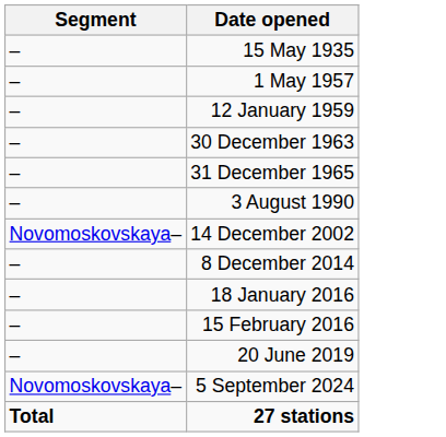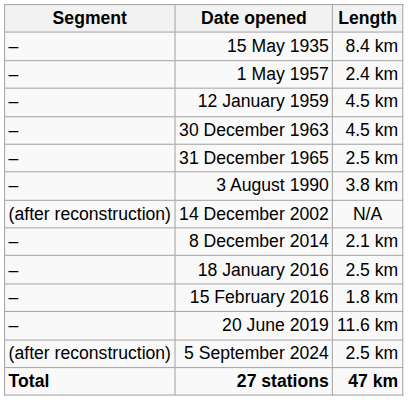 <table class="wikitable" style="border-collapse: collapse; text-align: right;">
 <tr>
 <th>Segment</th>
 <th>Date opened</th>
+<th>Length</th>
 </tr>
 <tr>
 <td style="text-align: left;">–</td>
 <td>15 May 1935</td>
+<td>8.4 km</td>
 </tr>
 <tr>
 <td style="text-align: left;">–</td>
 <td>1 May 1957</td>
+<td>2.4 km</td>
 </tr>
 <tr>
 <td style="text-align: left;">–</td>
 <td>12 January 1959</td>
+<td>4.5 km</td>
 </tr>
 <tr>
 <td style="text-align: left;">–</td>
 <td>30 December 1963</td>
+<td>4.5 km</td>
 </tr>
 <tr>
 <td style="text-align: left;">–</td>
 <td>31 December 1965</td>
+<td>2.5 km</td>
 </tr>
 <tr>
 <td style="text-align: left;">–</td>
 <td>3 August 1990</td>
+<td>3.8 km</td>
 </tr>
 <tr>
-<td style="text-align: left;"><a href='#'>Novomoskovskaya</a>–</td>
+<td style="text-align: left;"> (after reconstruction)</td>
 <td>14 December 2002</td>
+<td align="center">N/A</td>
 </tr>
 <tr>
 <td style="text-align: left;">–</td>
 <td>8 December 2014</td>
+<td>2.1 km</td>
 </tr>
 <tr>
 <td style="text-align: left;">–</td>
 <td>18 January 2016</td>
+<td>2.5 km</td>
 </tr>
 <tr>
 <td style="text-align: left;">–</td>
 <td>15 February 2016</td>
+<td>1.8 km</td>
 </tr>
 <tr>
 <td style="text-align: left;">–</td>
 <td>20 June 2019</td>
+<td>11.6 km</td>
 </tr>
 <tr>
-<td style="text-align: left;"><a href='#'>Novomoskovskaya</a>–</td>
+<td style="text-align: left;"> (after reconstruction)</td>
 <td>5 September 2024</td>
+<td>2.5 km</td>
 </tr>
 <tr>
 <td style="text-align: left;"><strong>Total</strong></td>
 <td><strong>27 stations</strong></td>
+<td><strong>47 km</strong></td>
 </tr>
 </table>
